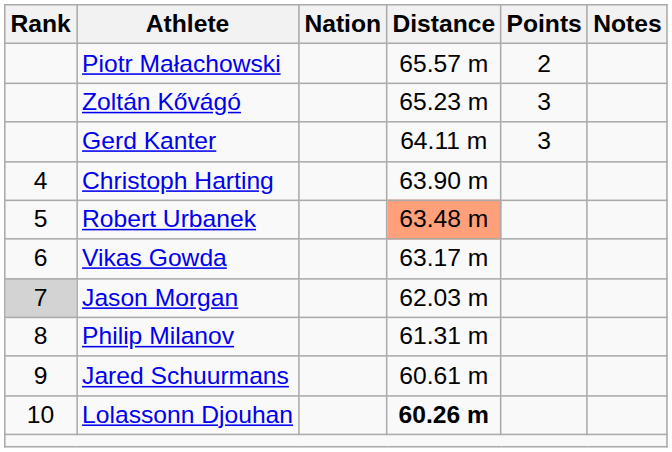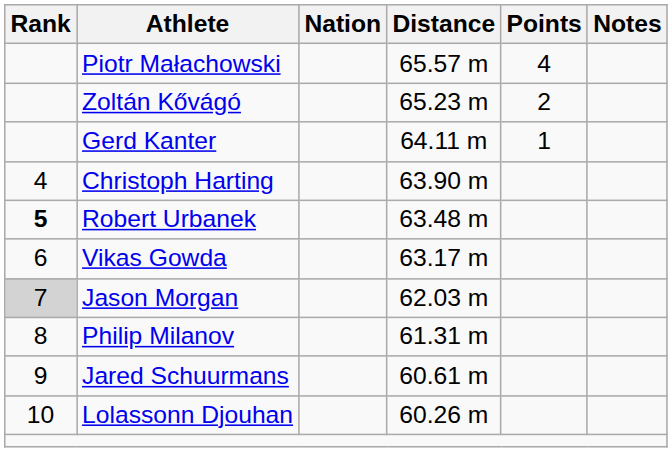 <table class="wikitable mw-datatable sortable" style="text-align:center;">
 <tr>
 <th>Rank</th>
 <th>Athlete</th>
 <th>Nation</th>
 <th>Distance</th>
 <th>Points</th>
 <th>Notes</th>
 </tr>
 <tr>
 <td></td>
 <td align=left><a href='#'>Piotr Małachowski</a></td>
 <td align=left></td>
 <td>65.57 m</td>
-<td>2</td>
+<td>4</td>
 <td></td>
 </tr>
 <tr>
 <td></td>
 <td align=left><a href='#'>Zoltán Kővágó</a></td>
 <td align=left></td>
 <td>65.23 m</td>
-<td>3</td>
+<td>2</td>
 <td></td>
 </tr>
 <tr>
 <td></td>
 <td align=left><a href='#'>Gerd Kanter</a></td>
 <td align=left></td>
 <td>64.11 m</td>
-<td>3</td>
+<td>1</td>
 <td></td>
 </tr>
 <tr>
 <td>4</td>
 <td align=left><a href='#'>Christoph Harting</a></td>
 <td align=left></td>
 <td>63.90 m</td>
 <td></td>
 <td></td>
 </tr>
 <tr>
-<td>5</td>
+<td><strong>5</strong></td>
 <td align=left><a href='#'>Robert Urbanek</a></td>
 <td align=left></td>
-<td style="background: lightsalmon;">63.48 m</td>
+<td>63.48 m</td>
 <td></td>
 <td></td>
 </tr>
 <tr>
 <td>6</td>
 <td align=left><a href='#'>Vikas Gowda</a></td>
 <td align=left></td>
 <td>63.17 m</td>
 <td></td>
 <td></td>
 </tr>
 <tr>
 <td style="background: lightgrey;">7</td>
 <td align=left><a href='#'>Jason Morgan</a></td>
 <td align=left></td>
 <td>62.03 m</td>
 <td></td>
 <td></td>
 </tr>
 <tr>
 <td>8</td>
 <td align=left><a href='#'>Philip Milanov</a></td>
 <td align=left></td>
 <td>61.31 m</td>
 <td></td>
 <td></td>
 </tr>
 <tr>
 <td>9</td>
 <td align=left><a href='#'>Jared Schuurmans</a></td>
 <td align=left></td>
 <td>60.61 m</td>
 <td></td>
 <td></td>
 </tr>
 <tr>
 <td>10</td>
 <td align=left><a href='#'>Lolassonn Djouhan</a></td>
 <td align=left></td>
-<td><strong>60.26 m</strong></td>
+<td>60.26 m</td>
 <td></td>
 <td></td>
 </tr>
 <tr class="sortbottom">
 <td colspan=6></td>
 </tr>
 </table>
